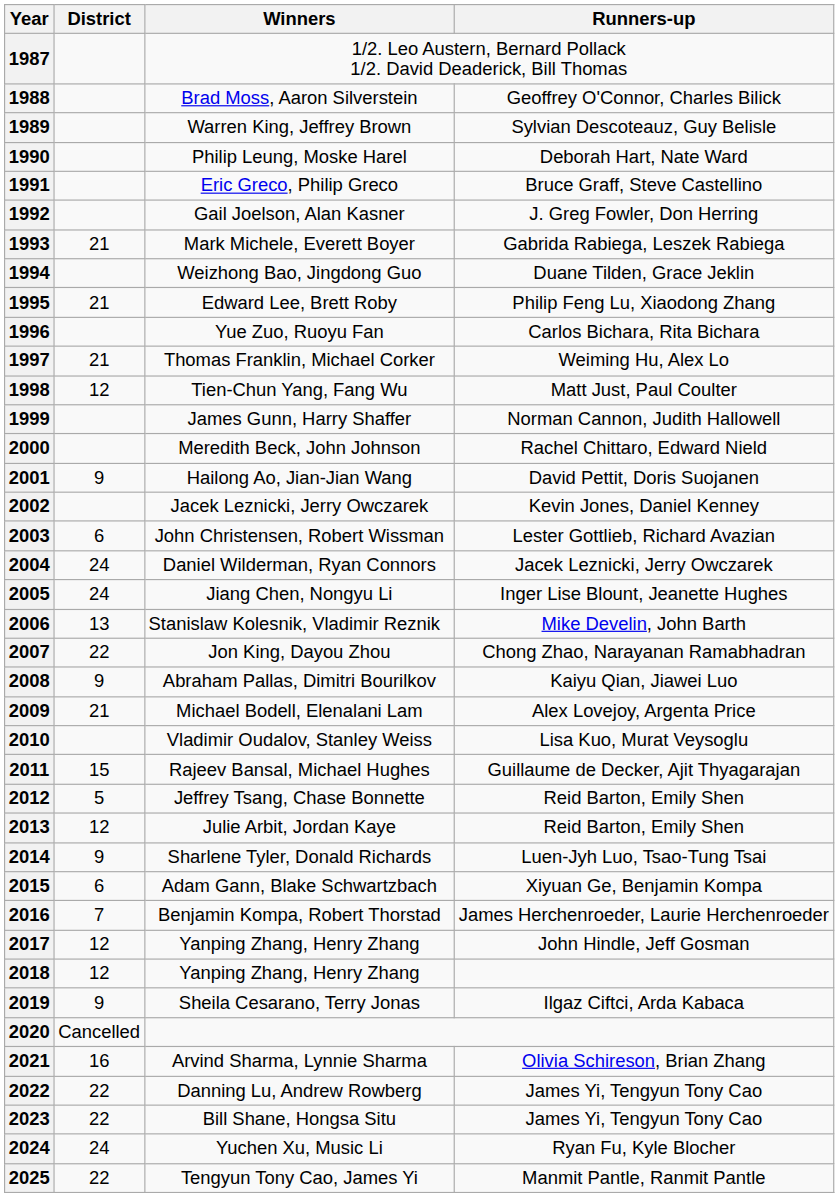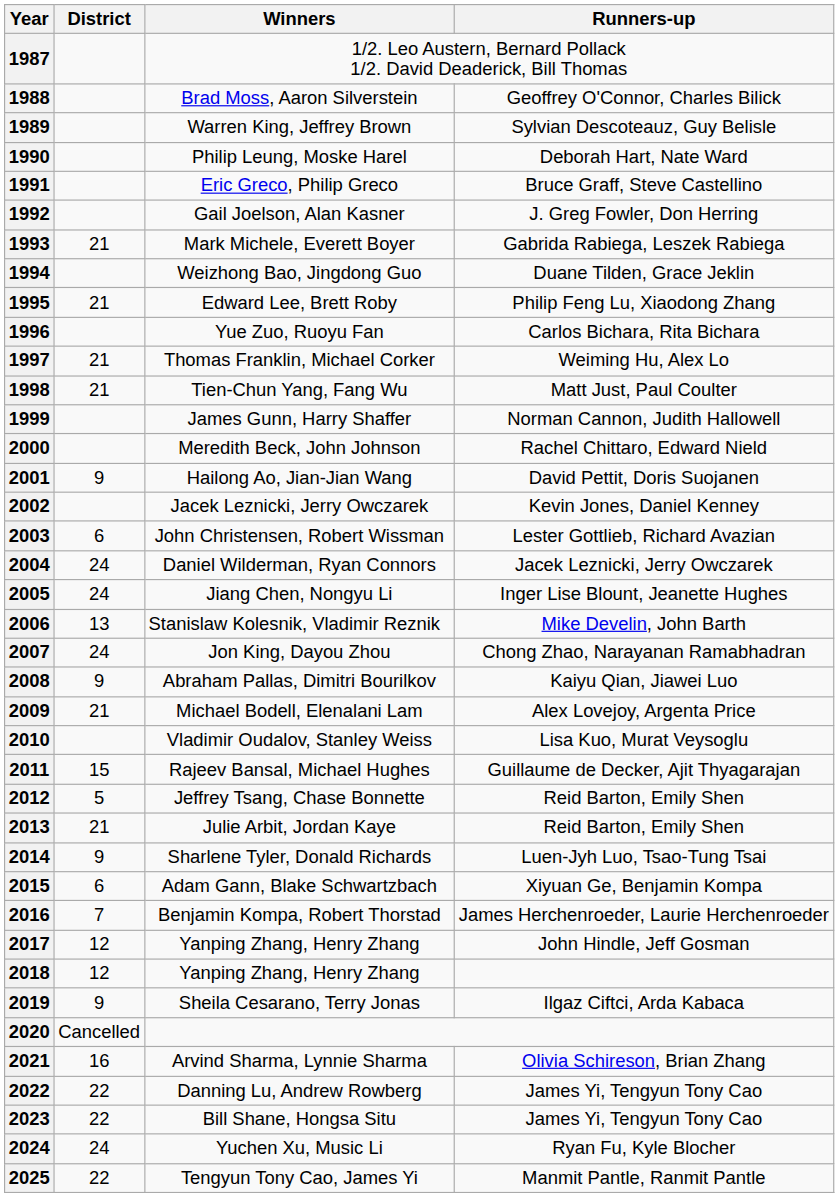 <table class="wikitable" style="text-align:center">
 <tr>
 <th>Year</th>
 <th>District</th>
 <th>Winners</th>
 <th>Runners-up</th>
 </tr>
 <tr>
 <th>1987</th>
 <td></td>
 <td colspan=2>1/2. Leo Austern, Bernard Pollack <br>1/2. David Deaderick, Bill Thomas</td>
 </tr>
 <tr>
 <th>1988</th>
 <td></td>
 <td><a href='#'>Brad Moss</a>, Aaron Silverstein</td>
 <td>Geoffrey O'Connor, Charles Bilick</td>
 </tr>
 <tr>
 <th>1989</th>
 <td></td>
 <td>Warren King, Jeffrey Brown</td>
 <td>Sylvian Descoteauz, Guy Belisle</td>
 </tr>
 <tr>
 <th>1990</th>
 <td></td>
 <td>Philip Leung, Moske Harel</td>
 <td>Deborah Hart, Nate Ward</td>
 </tr>
 <tr>
 <th>1991</th>
 <td></td>
 <td><a href='#'>Eric Greco</a>, Philip Greco</td>
 <td>Bruce Graff, Steve Castellino</td>
 </tr>
 <tr>
 <th>1992</th>
 <td></td>
 <td>Gail Joelson, Alan Kasner</td>
 <td>J. Greg Fowler, Don Herring</td>
 </tr>
 <tr>
 <th>1993</th>
 <td>21</td>
 <td>Mark Michele, Everett Boyer</td>
 <td>Gabrida Rabiega, Leszek Rabiega</td>
 </tr>
 <tr>
 <th>1994</th>
 <td></td>
 <td>Weizhong Bao, Jingdong Guo</td>
 <td>Duane Tilden, Grace Jeklin</td>
 </tr>
 <tr>
 <th>1995</th>
 <td>21</td>
 <td>Edward Lee, Brett Roby</td>
 <td>Philip Feng Lu, Xiaodong Zhang</td>
 </tr>
 <tr>
 <th>1996</th>
 <td></td>
 <td>Yue Zuo, Ruoyu Fan</td>
 <td>Carlos Bichara, Rita Bichara</td>
 </tr>
 <tr>
 <th>1997</th>
 <td>21</td>
 <td>Thomas Franklin, Michael Corker</td>
 <td>Weiming Hu, Alex Lo</td>
 </tr>
 <tr>
 <th>1998</th>
-<td>12</td>
+<td>21</td>
 <td>Tien-Chun Yang, Fang Wu</td>
 <td>Matt Just, Paul Coulter</td>
 </tr>
 <tr>
 <th>1999</th>
 <td></td>
 <td>James Gunn, Harry Shaffer</td>
 <td>Norman Cannon, Judith Hallowell</td>
 </tr>
 <tr>
 <th>2000</th>
 <td></td>
 <td>Meredith Beck, John Johnson</td>
 <td>Rachel Chittaro, Edward Nield</td>
 </tr>
 <tr>
 <th>2001</th>
 <td>9</td>
 <td>Hailong Ao, Jian-Jian Wang</td>
 <td>David Pettit, Doris Suojanen</td>
 </tr>
 <tr>
 <th>2002</th>
 <td></td>
 <td>Jacek Leznicki, Jerry Owczarek</td>
 <td>Kevin Jones, Daniel Kenney</td>
 </tr>
 <tr>
 <th>2003</th>
 <td>6</td>
 <td>John Christensen, Robert Wissman</td>
 <td>Lester Gottlieb, Richard Avazian</td>
 </tr>
 <tr>
 <th>2004</th>
 <td>24</td>
 <td>Daniel Wilderman, Ryan Connors</td>
 <td>Jacek Leznicki, Jerry Owczarek</td>
 </tr>
 <tr>
 <th>2005</th>
 <td>24</td>
 <td>Jiang Chen, Nongyu Li</td>
 <td>Inger Lise Blount, Jeanette Hughes</td>
 </tr>
 <tr>
 <th>2006</th>
 <td>13</td>
 <td>Stanislaw Kolesnik, Vladimir Reznik  </td>
 <td><a href='#'>Mike Develin</a>, John Barth</td>
 </tr>
 <tr>
 <th>2007</th>
-<td>22</td>
+<td>24</td>
 <td>Jon King, Dayou Zhou</td>
 <td>  Chong Zhao, Narayanan Ramabhadran  </td>
 </tr>
 <tr>
 <th>2008</th>
 <td>9</td>
 <td>Abraham Pallas, Dimitri Bourilkov</td>
 <td>Kaiyu Qian, Jiawei Luo</td>
 </tr>
 <tr>
 <th>2009</th>
 <td>21</td>
 <td>Michael Bodell, Elenalani Lam</td>
 <td>Alex Lovejoy, Argenta Price</td>
 </tr>
 <tr>
 <th>2010</th>
 <td></td>
 <td>Vladimir Oudalov, Stanley Weiss</td>
 <td>Lisa Kuo, Murat Veysoglu</td>
 </tr>
 <tr>
 <th>2011</th>
 <td>15</td>
 <td>Rajeev Bansal, Michael Hughes</td>
 <td>Guillaume de Decker, Ajit Thyagarajan</td>
 </tr>
 <tr>
 <th>2012</th>
 <td>5</td>
 <td>Jeffrey Tsang, Chase Bonnette</td>
 <td>Reid Barton, Emily Shen</td>
 </tr>
 <tr>
 <th>2013</th>
-<td>12</td>
+<td>21</td>
 <td>Julie Arbit, Jordan Kaye</td>
 <td>Reid Barton, Emily Shen</td>
 </tr>
 <tr>
 <th>2014</th>
 <td>9</td>
 <td>Sharlene Tyler, Donald Richards</td>
 <td>Luen-Jyh Luo, Tsao-Tung Tsai</td>
 </tr>
 <tr>
 <th>2015</th>
 <td>6</td>
 <td>Adam Gann, Blake Schwartzbach</td>
 <td>Xiyuan Ge, Benjamin Kompa</td>
 </tr>
 <tr>
 <th>2016</th>
 <td>7</td>
 <td>Benjamin Kompa, Robert Thorstad</td>
 <td>James Herchenroeder, Laurie Herchenroeder</td>
 </tr>
 <tr>
 <th>2017</th>
 <td>12</td>
 <td>Yanping Zhang, Henry Zhang</td>
 <td>John Hindle, Jeff Gosman</td>
 </tr>
 <tr>
 <th>2018</th>
 <td>12</td>
 <td>Yanping Zhang, Henry Zhang</td>
 <td></td>
 </tr>
 <tr>
 <th>2019</th>
 <td>9</td>
 <td>Sheila Cesarano, Terry Jonas</td>
 <td>Ilgaz Ciftci, Arda Kabaca</td>
 </tr>
 <tr>
 <th>2020</th>
 <td>Cancelled</td>
 </tr>
 <tr>
 <th>2021</th>
 <td>16</td>
 <td>Arvind Sharma, Lynnie Sharma</td>
 <td><a href='#'>Olivia Schireson</a>, Brian Zhang</td>
 </tr>
 <tr>
 <th>2022</th>
 <td>22</td>
 <td>Danning Lu, Andrew Rowberg</td>
 <td>James Yi, Tengyun Tony Cao</td>
 </tr>
 <tr>
 <th>2023</th>
 <td>22</td>
 <td>Bill Shane, Hongsa Situ</td>
 <td>James Yi, Tengyun Tony Cao</td>
 </tr>
 <tr>
 <th>2024</th>
 <td>24</td>
 <td>Yuchen Xu, Music Li</td>
 <td>Ryan Fu, Kyle Blocher</td>
 </tr>
 <tr>
 <th>2025</th>
 <td>22</td>
 <td>Tengyun Tony Cao, James Yi</td>
 <td>Manmit Pantle, Ranmit Pantle</td>
 </tr>
 <tr>
 </tr>
 </table>
